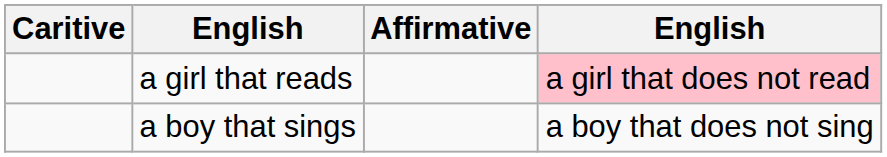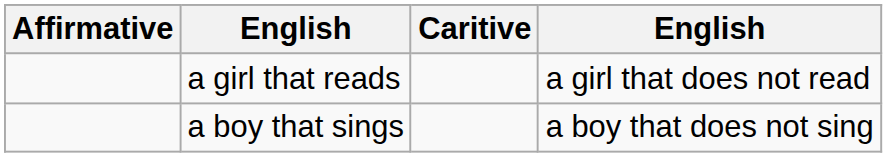 <table class="wikitable">
 <tr style="background:#dfdfdf;" |>
+<th>Affirmative</th>
+<th>English</th>
 <th>Caritive</th>
-<th>English</th>
-<th>Affirmative</th>
 <th>English</th>
 </tr>
 <tr>
 <td></td>
 <td>a girl that reads</td>
 <td></td>
-<td style="background: pink;">a girl that does not read</td>
+<td>a girl that does not read</td>
 </tr>
 <tr>
 <td></td>
 <td>a boy that sings</td>
 <td></td>
 <td>a boy that does not sing</td>
 </tr>
 </table>
